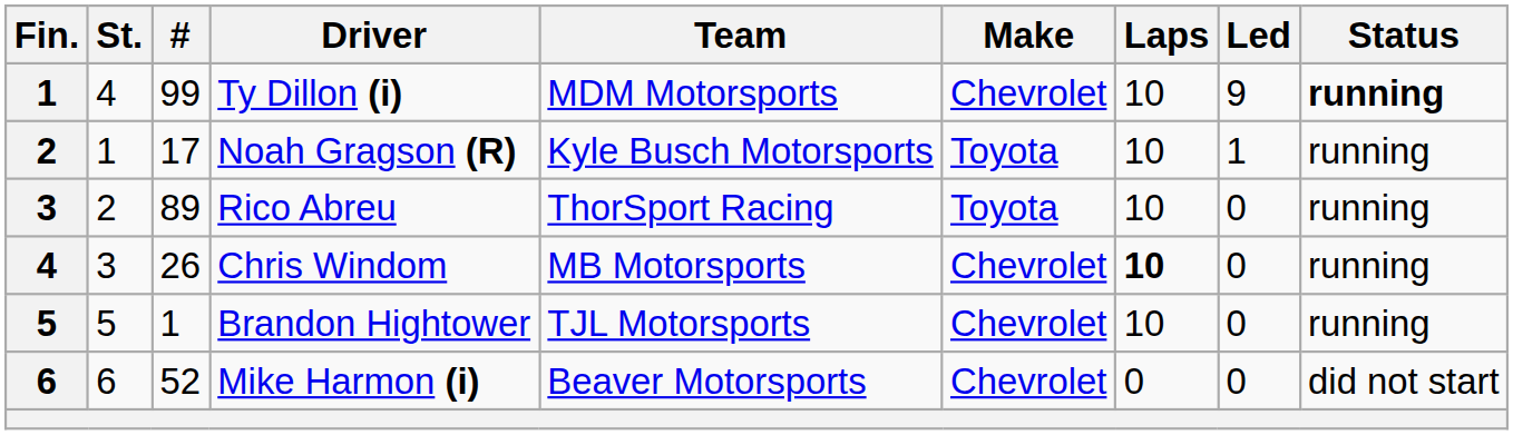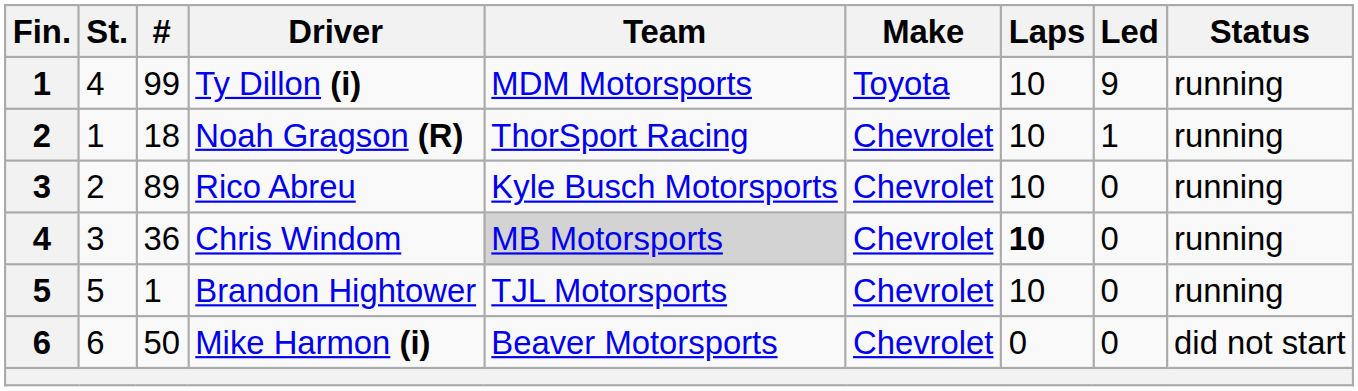 <table class="wikitable" style="font-size:95%">
 <tr>
 <th>Fin.</th>
 <th>St.</th>
 <th>#</th>
 <th>Driver</th>
 <th>Team</th>
 <th>Make</th>
 <th>Laps</th>
 <th>Led</th>
 <th>Status</th>
 </tr>
 <tr>
 <th>1</th>
 <td>4</td>
 <td>99</td>
 <td><a href='#'>Ty Dillon</a> <strong>(i)</strong></td>
 <td><a href='#'>MDM Motorsports</a></td>
-<td><a href='#'>Chevrolet</a></td>
+<td><a href='#'>Toyota</a></td>
 <td>10</td>
 <td>9</td>
-<td><strong>running</strong></td>
+<td>running</td>
 </tr>
 <tr>
 <th>2</th>
 <td>1</td>
-<td>17</td>
+<td>18</td>
 <td><a href='#'>Noah Gragson</a> <strong>(R)</strong></td>
-<td><a href='#'>Kyle Busch Motorsports</a></td>
-<td><a href='#'>Toyota</a></td>
+<td><a href='#'>ThorSport Racing</a></td>
+<td><a href='#'>Chevrolet</a></td>
 <td>10</td>
 <td>1</td>
 <td>running</td>
 </tr>
 <tr>
 <th>3</th>
 <td>2</td>
 <td>89</td>
 <td><a href='#'>Rico Abreu</a></td>
-<td><a href='#'>ThorSport Racing</a></td>
-<td><a href='#'>Toyota</a></td>
+<td><a href='#'>Kyle Busch Motorsports</a></td>
+<td><a href='#'>Chevrolet</a></td>
 <td>10</td>
 <td>0</td>
 <td>running</td>
 </tr>
 <tr>
 <th>4</th>
 <td>3</td>
-<td>26</td>
+<td>36</td>
 <td><a href='#'>Chris Windom</a></td>
-<td><a href='#'>MB Motorsports</a></td>
+<td style="background: lightgrey;"><a href='#'>MB Motorsports</a></td>
 <td><a href='#'>Chevrolet</a></td>
 <td><strong>10</strong></td>
 <td>0</td>
 <td>running</td>
 </tr>
 <tr>
 <th>5</th>
 <td>5</td>
 <td>1</td>
 <td><a href='#'>Brandon Hightower</a></td>
 <td><a href='#'>TJL Motorsports</a></td>
 <td><a href='#'>Chevrolet</a></td>
 <td>10</td>
 <td>0</td>
 <td>running</td>
 </tr>
 <tr>
 <th>6</th>
 <td>6</td>
-<td>52</td>
+<td>50</td>
 <td><a href='#'>Mike Harmon</a> <strong>(i)</strong></td>
 <td><a href='#'>Beaver Motorsports</a></td>
 <td><a href='#'>Chevrolet</a></td>
 <td>0</td>
 <td>0</td>
 <td>did not start</td>
 </tr>
 <tr>
 <th colspan="9"></th>
 </tr>
 </table>
